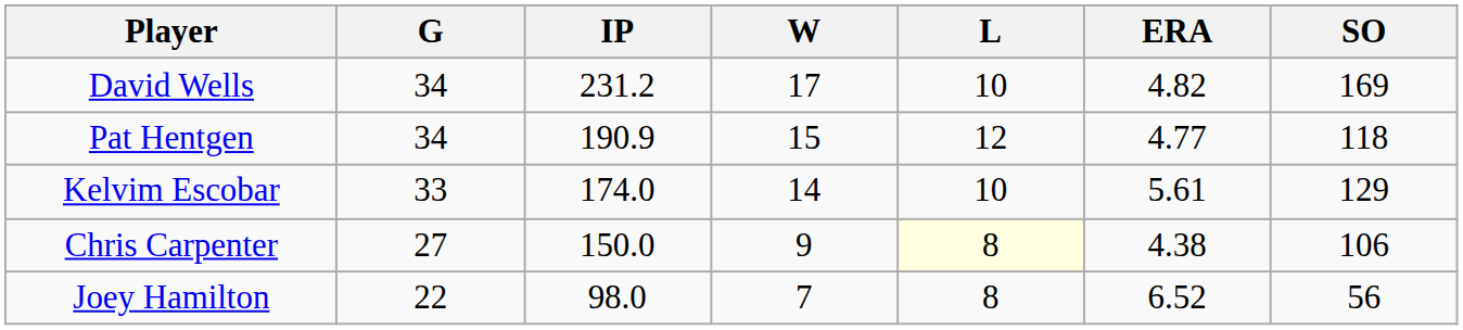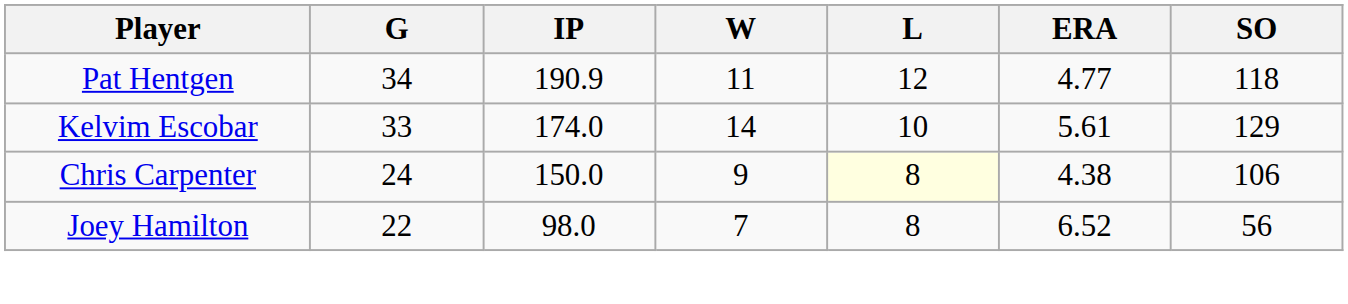 <table class="wikitable sortable">
 <tr>
 <th bgcolor="#DDDDFF" width="16%">Player</th>
 <th bgcolor="#DDDDFF" width="9%">G</th>
 <th bgcolor="#DDDDFF" width="9%">IP</th>
 <th bgcolor="#DDDDFF" width="9%">W</th>
 <th bgcolor="#DDDDFF" width="9%">L</th>
 <th bgcolor="#DDDDFF" width="9%">ERA</th>
 <th bgcolor="#DDDDFF" width="9%">SO</th>
 </tr>
-<tr align="center">
-<td><a href='#'>David Wells</a></td>
-<td>34</td>
-<td>231.2</td>
-<td>17</td>
-<td>10</td>
-<td>4.82</td>
-<td>169</td>
-</tr>
 <tr align=center>
 <td><a href='#'>Pat Hentgen</a></td>
 <td>34</td>
 <td>190.9</td>
-<td>15</td>
+<td>11</td>
 <td>12</td>
 <td>4.77</td>
 <td>118</td>
 </tr>
 <tr align=center>
 <td><a href='#'>Kelvim Escobar</a></td>
 <td>33</td>
 <td>174.0</td>
 <td>14</td>
 <td>10</td>
 <td>5.61</td>
 <td>129</td>
 </tr>
 <tr align=center>
 <td><a href='#'>Chris Carpenter</a></td>
-<td>27</td>
+<td>24</td>
 <td>150.0</td>
 <td>9</td>
 <td style="background: lightyellow;">8</td>
 <td>4.38</td>
 <td>106</td>
 </tr>
 <tr align=center>
 <td><a href='#'>Joey Hamilton</a></td>
 <td>22</td>
 <td>98.0</td>
 <td>7</td>
 <td>8</td>
 <td>6.52</td>
 <td>56</td>
 </tr>
 </table>
